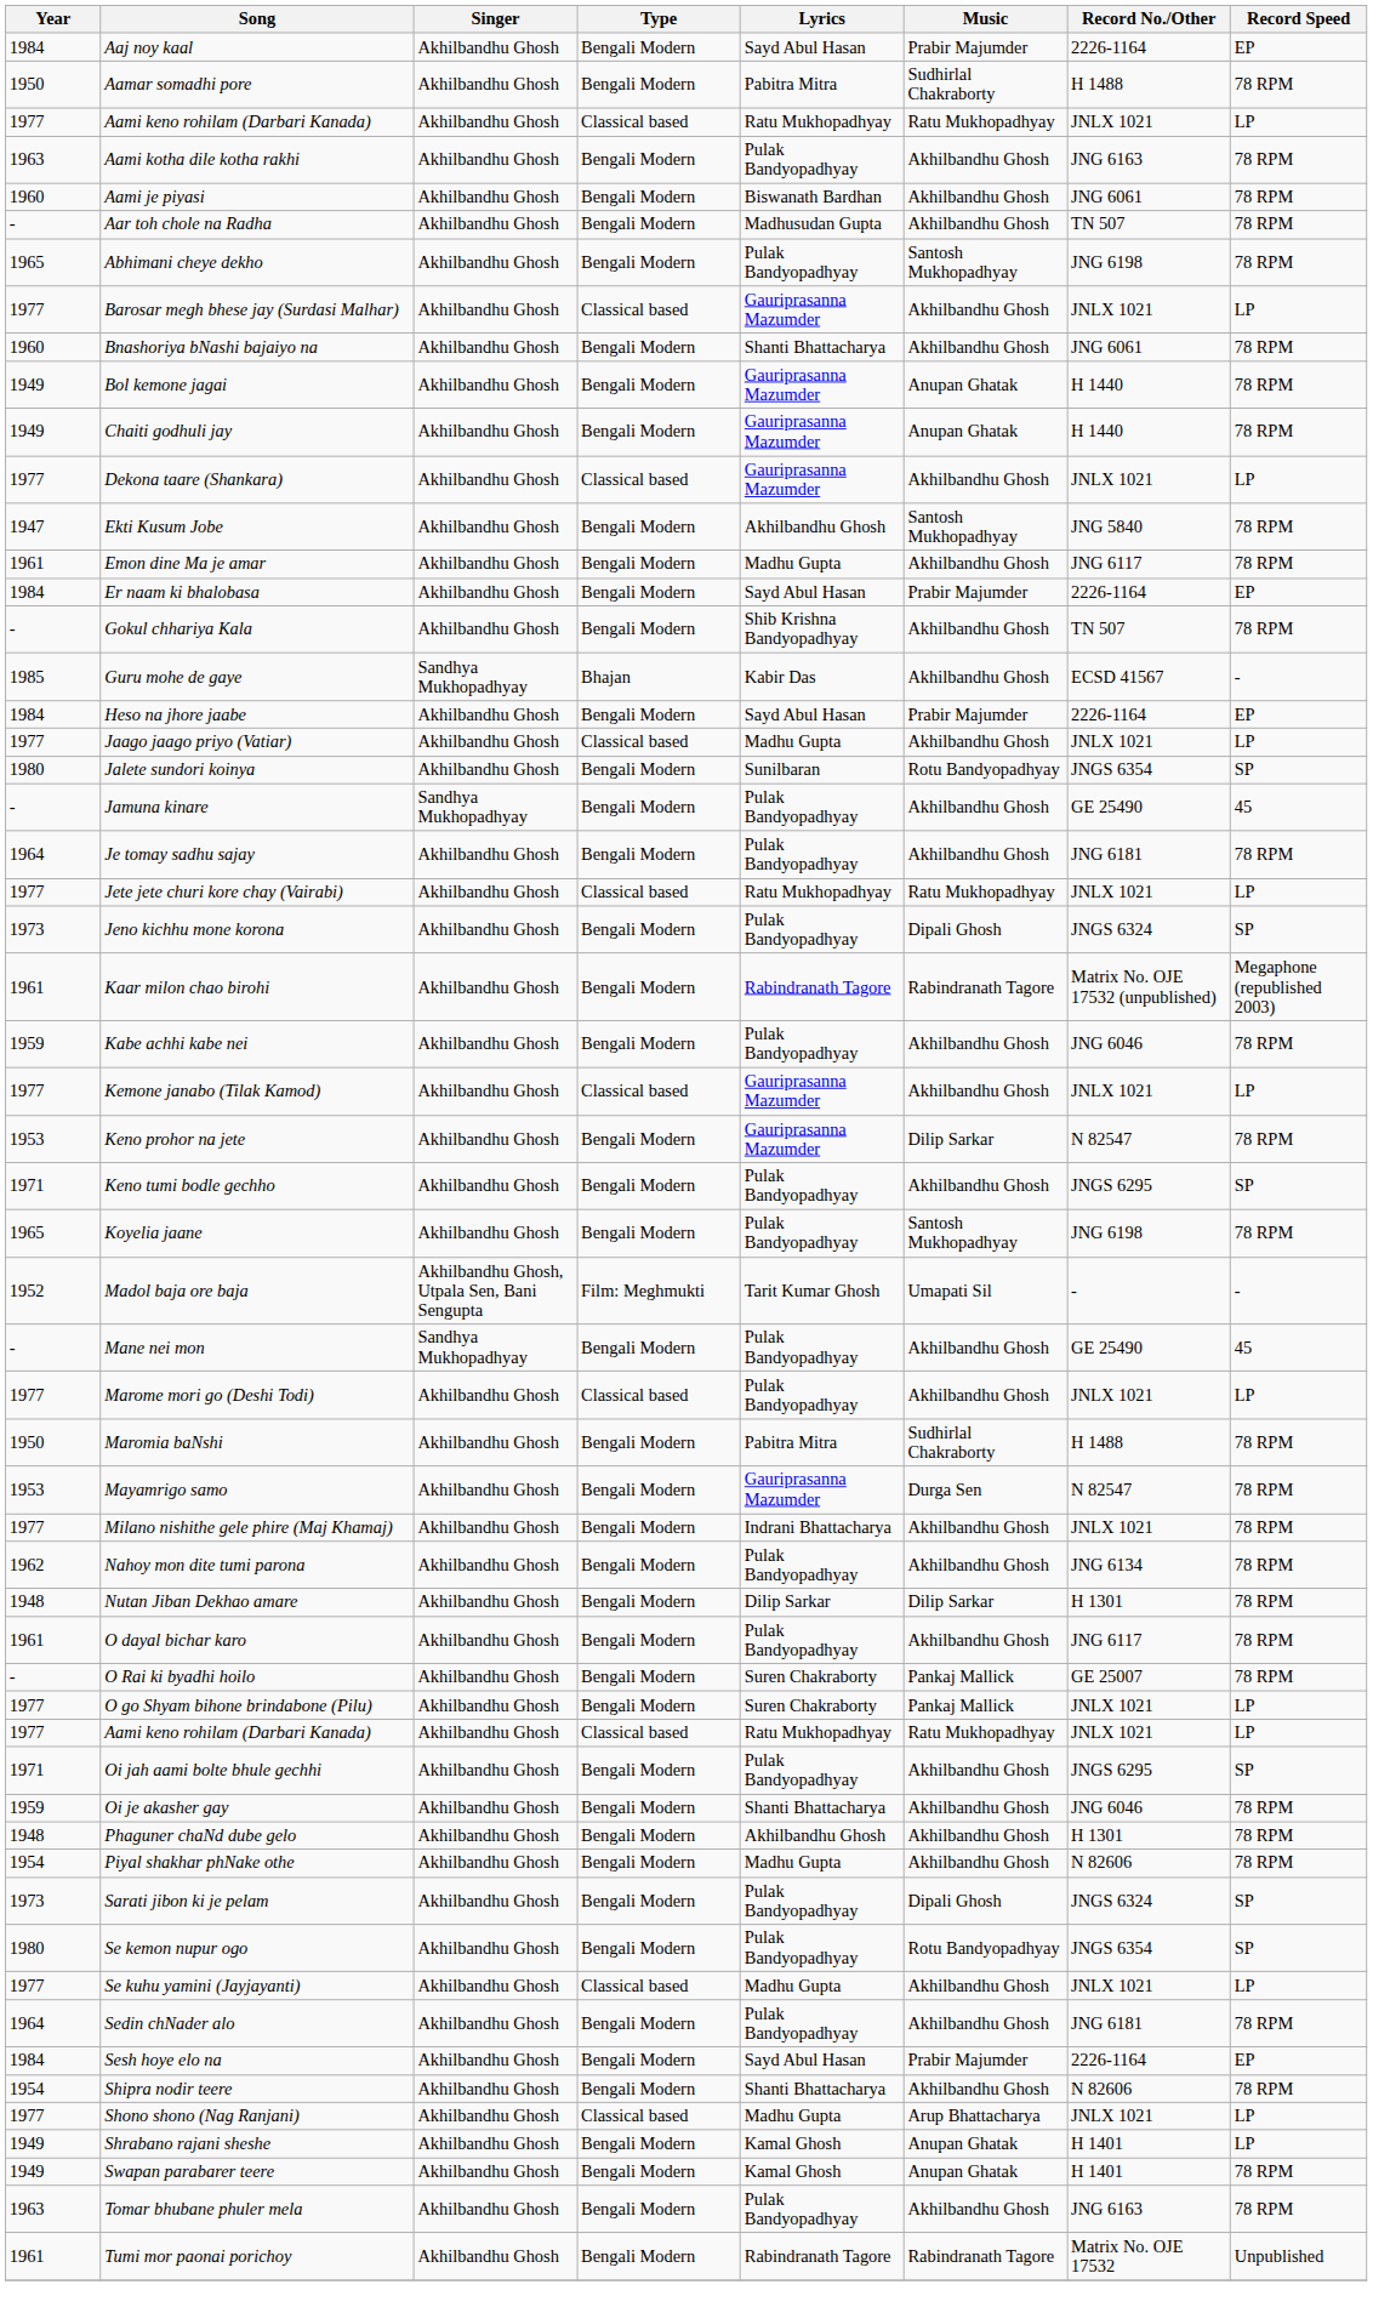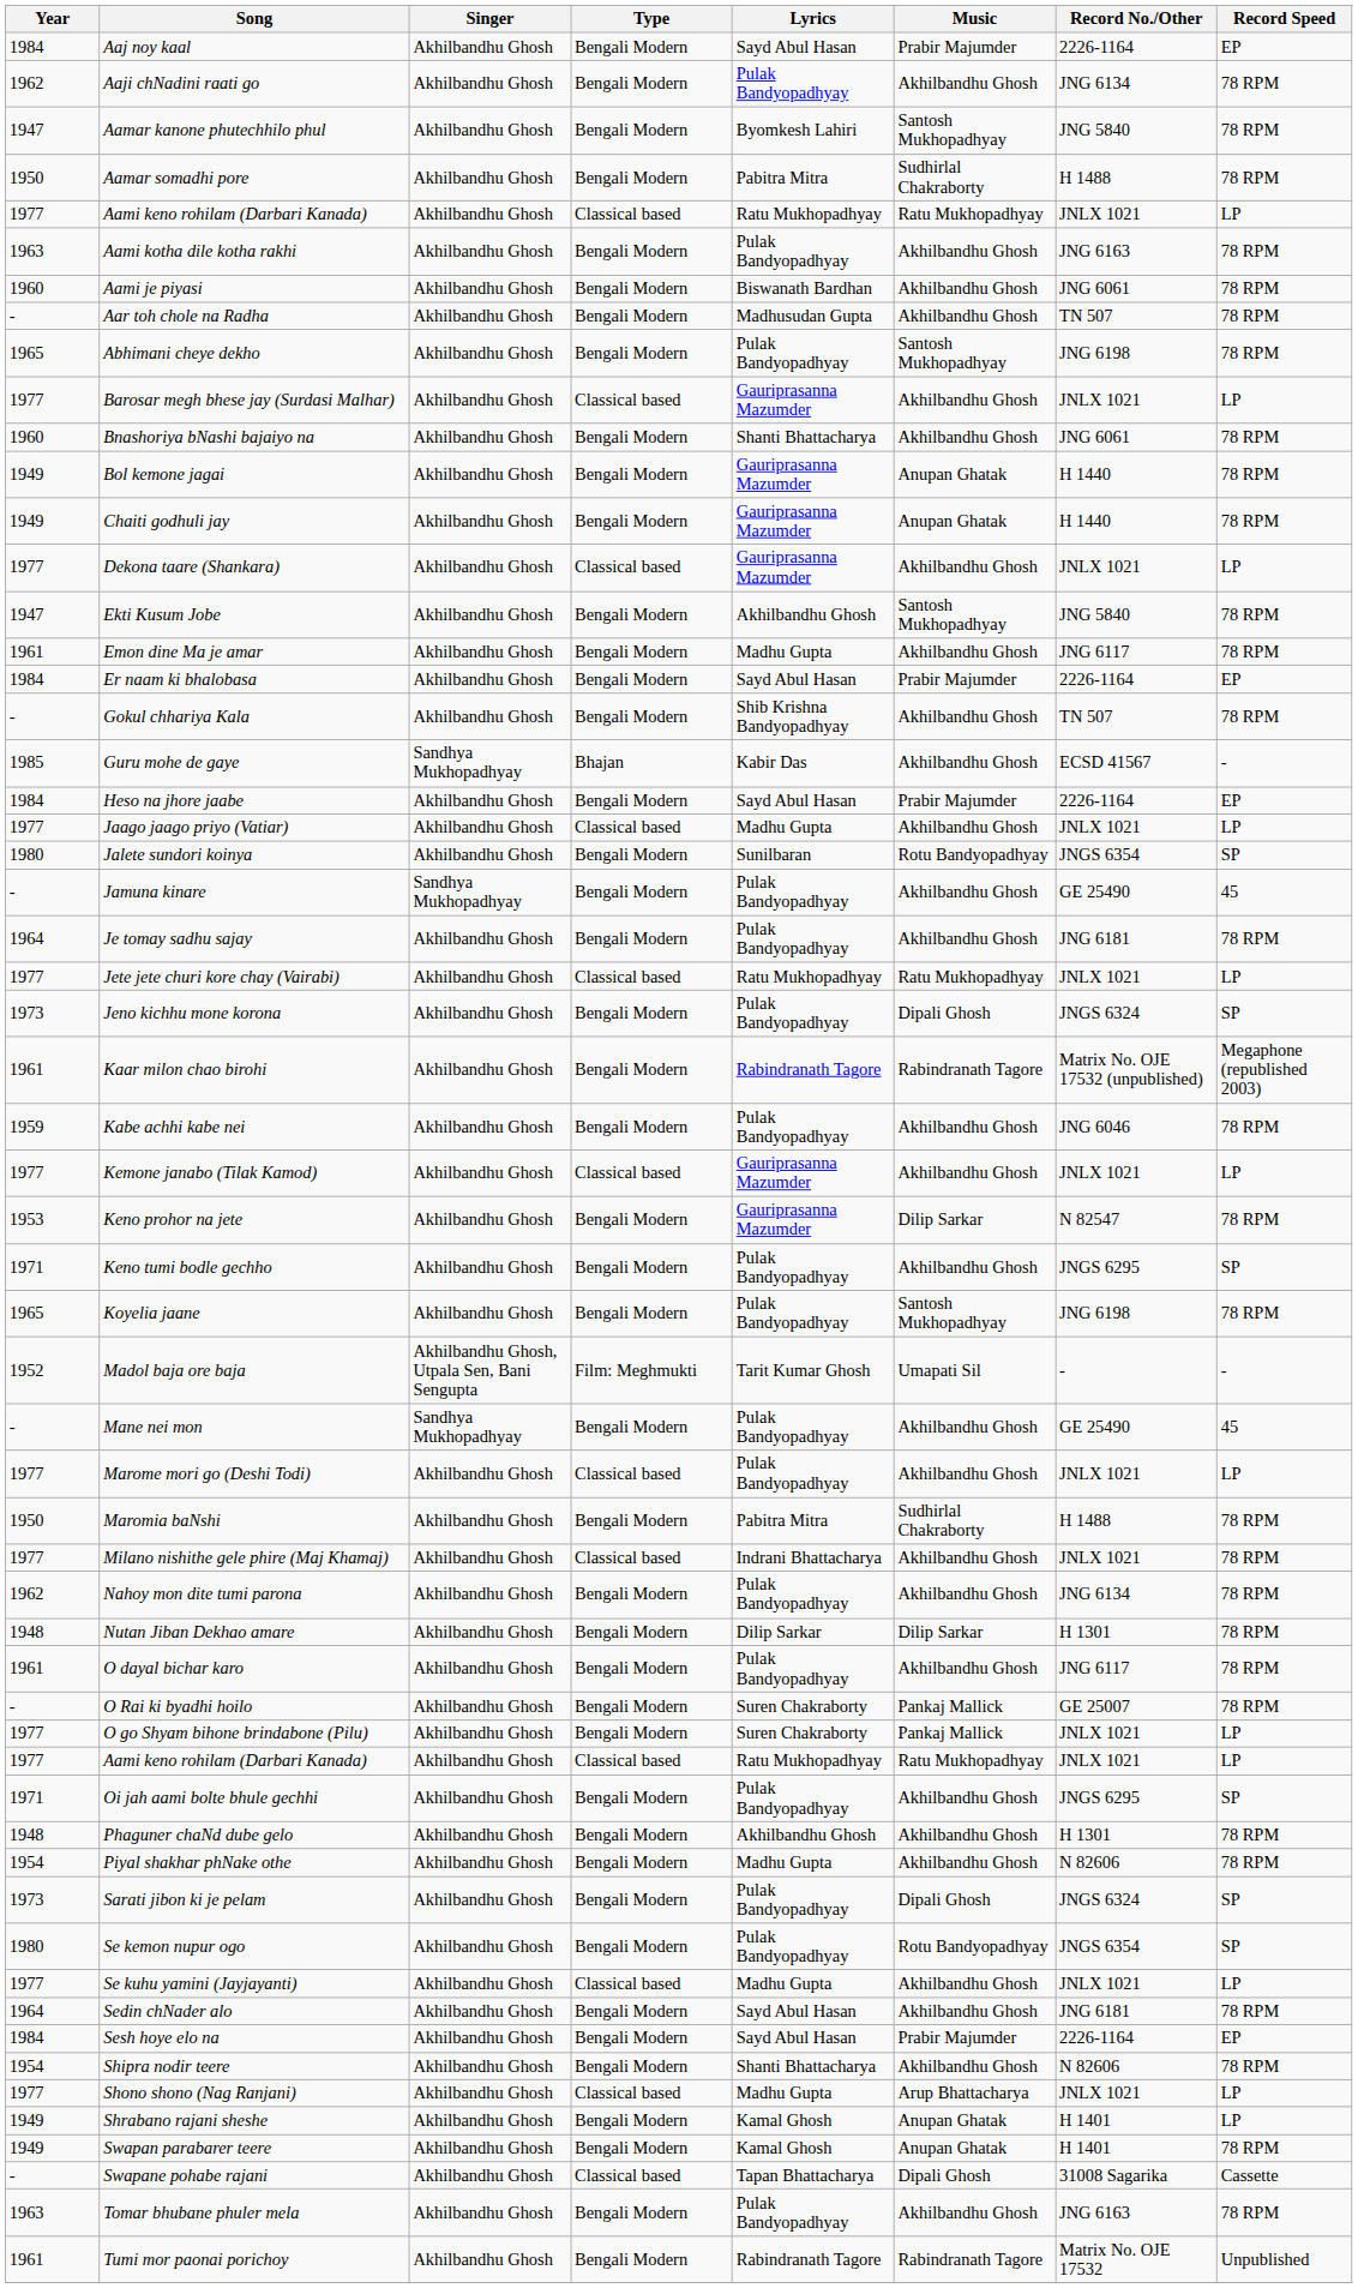 <table class="sortable wikitable">
 <tr>
 <th width="7%">Year</th>
 <th width="23%">Song</th>
 <th width="12%">Singer</th>
 <th width="12%">Type</th>
 <th width="12%">Lyrics</th>
 <th width="12%">Music</th>
 <th width="12%">Record No./Other</th>
 <th width="12%">Record Speed</th>
 </tr>
 <tr>
 <td>1984</td>
 <td><em>Aaj noy kaal</em></td>
 <td>Akhilbandhu Ghosh</td>
 <td>Bengali Modern</td>
 <td>Sayd Abul Hasan</td>
 <td>Prabir Majumder</td>
 <td>2226-1164</td>
 <td>EP</td>
+</tr>
+<tr>
+<td>1962</td>
+<td><em>Aaji chNadini raati go</em></td>
+<td>Akhilbandhu Ghosh</td>
+<td>Bengali Modern</td>
+<td><a href='#'>Pulak Bandyopadhyay</a></td>
+<td>Akhilbandhu Ghosh</td>
+<td>JNG 6134</td>
+<td>78 RPM</td>
+</tr>
+<tr>
+<td>1947</td>
+<td><em>Aamar kanone phutechhilo phul</em></td>
+<td>Akhilbandhu Ghosh</td>
+<td>Bengali Modern</td>
+<td>Byomkesh Lahiri</td>
+<td>Santosh Mukhopadhyay</td>
+<td>JNG 5840</td>
+<td>78 RPM</td>
 </tr>
 <tr>
 <td>1950</td>
 <td><em>Aamar somadhi pore</em></td>
 <td>Akhilbandhu Ghosh</td>
 <td>Bengali Modern</td>
 <td>Pabitra Mitra</td>
 <td>Sudhirlal Chakraborty</td>
 <td>H 1488</td>
 <td>78 RPM</td>
 </tr>
 <tr>
 <td>1977</td>
 <td><em>Aami keno rohilam (Darbari Kanada)</em></td>
 <td>Akhilbandhu Ghosh</td>
 <td>Classical based</td>
 <td>Ratu Mukhopadhyay</td>
 <td>Ratu Mukhopadhyay</td>
 <td>JNLX 1021</td>
 <td>LP</td>
 </tr>
 <tr>
 <td>1963</td>
 <td><em>Aami kotha dile kotha rakhi</em></td>
 <td>Akhilbandhu Ghosh</td>
 <td>Bengali Modern</td>
 <td>Pulak Bandyopadhyay</td>
 <td>Akhilbandhu Ghosh</td>
 <td>JNG 6163</td>
 <td>78 RPM</td>
 </tr>
 <tr>
 <td>1960</td>
 <td><em>Aami je piyasi</em></td>
 <td>Akhilbandhu Ghosh</td>
 <td>Bengali Modern</td>
 <td>Biswanath Bardhan</td>
 <td>Akhilbandhu Ghosh</td>
 <td>JNG 6061</td>
 <td>78 RPM</td>
 </tr>
 <tr>
 <td>-</td>
 <td><em>Aar toh chole na Radha</em></td>
 <td>Akhilbandhu Ghosh</td>
 <td>Bengali Modern</td>
 <td>Madhusudan Gupta</td>
 <td>Akhilbandhu Ghosh</td>
 <td>TN 507</td>
 <td>78 RPM</td>
 </tr>
 <tr>
 <td>1965</td>
 <td><em>Abhimani cheye dekho</em></td>
 <td>Akhilbandhu Ghosh</td>
 <td>Bengali Modern</td>
 <td>Pulak Bandyopadhyay</td>
 <td>Santosh Mukhopadhyay</td>
 <td>JNG 6198</td>
 <td>78 RPM</td>
 </tr>
 <tr>
 <td>1977</td>
 <td><em>Barosar megh bhese jay (Surdasi Malhar)</em></td>
 <td>Akhilbandhu Ghosh</td>
 <td>Classical based</td>
 <td><a href='#'>Gauriprasanna Mazumder</a></td>
 <td>Akhilbandhu Ghosh</td>
 <td>JNLX 1021</td>
 <td>LP</td>
 </tr>
 <tr>
 <td>1960</td>
 <td><em>Bnashoriya bNashi bajaiyo na</em></td>
 <td>Akhilbandhu Ghosh</td>
 <td>Bengali Modern</td>
 <td>Shanti Bhattacharya</td>
 <td>Akhilbandhu Ghosh</td>
 <td>JNG 6061</td>
 <td>78 RPM</td>
 </tr>
 <tr>
 <td>1949</td>
 <td><em>Bol kemone jagai</em></td>
 <td>Akhilbandhu Ghosh</td>
 <td>Bengali Modern</td>
 <td><a href='#'>Gauriprasanna Mazumder</a></td>
 <td>Anupan Ghatak</td>
 <td>H 1440</td>
 <td>78 RPM</td>
 </tr>
 <tr>
 <td>1949</td>
 <td><em>Chaiti godhuli jay</em></td>
 <td>Akhilbandhu Ghosh</td>
 <td>Bengali Modern</td>
 <td><a href='#'>Gauriprasanna Mazumder</a></td>
 <td>Anupan Ghatak</td>
 <td>H 1440</td>
 <td>78 RPM</td>
 </tr>
 <tr>
 <td>1977</td>
 <td><em>Dekona taare (Shankara)</em></td>
 <td>Akhilbandhu Ghosh</td>
 <td>Classical based</td>
 <td><a href='#'>Gauriprasanna Mazumder</a></td>
 <td>Akhilbandhu Ghosh</td>
 <td>JNLX 1021</td>
 <td>LP</td>
 </tr>
 <tr>
 <td>1947</td>
 <td><em>Ekti Kusum Jobe</em></td>
 <td>Akhilbandhu Ghosh</td>
 <td>Bengali Modern</td>
 <td>Akhilbandhu Ghosh</td>
 <td>Santosh Mukhopadhyay</td>
 <td>JNG 5840</td>
 <td>78 RPM</td>
 </tr>
 <tr>
 <td>1961</td>
 <td><em>Emon dine Ma je amar</em></td>
 <td>Akhilbandhu Ghosh</td>
 <td>Bengali Modern</td>
 <td>Madhu Gupta</td>
 <td>Akhilbandhu Ghosh</td>
 <td>JNG 6117</td>
 <td>78 RPM</td>
 </tr>
 <tr>
 <td>1984</td>
 <td><em>Er naam ki bhalobasa</em></td>
 <td>Akhilbandhu Ghosh</td>
 <td>Bengali Modern</td>
 <td>Sayd Abul Hasan</td>
 <td>Prabir Majumder</td>
 <td>2226-1164</td>
 <td>EP</td>
 </tr>
 <tr>
 <td>-</td>
 <td><em>Gokul chhariya Kala</em></td>
 <td>Akhilbandhu Ghosh</td>
 <td>Bengali Modern</td>
 <td>Shib Krishna Bandyopadhyay</td>
 <td>Akhilbandhu Ghosh</td>
 <td>TN 507</td>
 <td>78 RPM</td>
 </tr>
 <tr>
 <td>1985</td>
 <td><em>Guru mohe de gaye</em></td>
 <td>Sandhya Mukhopadhyay</td>
 <td>Bhajan</td>
 <td>Kabir Das</td>
 <td>Akhilbandhu Ghosh</td>
 <td>ECSD 41567</td>
 <td>-</td>
 </tr>
 <tr>
 <td>1984</td>
 <td><em>Heso na jhore jaabe</em></td>
 <td>Akhilbandhu Ghosh</td>
 <td>Bengali Modern</td>
 <td>Sayd Abul Hasan</td>
 <td>Prabir Majumder</td>
 <td>2226-1164</td>
 <td>EP</td>
 </tr>
 <tr>
 <td>1977</td>
 <td><em>Jaago jaago priyo (Vatiar)</em></td>
 <td>Akhilbandhu Ghosh</td>
 <td>Classical based</td>
 <td>Madhu Gupta</td>
 <td>Akhilbandhu Ghosh</td>
 <td>JNLX 1021</td>
 <td>LP</td>
 </tr>
 <tr>
 <td>1980</td>
 <td><em>Jalete sundori koinya</em></td>
 <td>Akhilbandhu Ghosh</td>
 <td>Bengali Modern</td>
 <td>Sunilbaran</td>
 <td>Rotu Bandyopadhyay</td>
 <td>JNGS 6354</td>
 <td>SP</td>
 </tr>
 <tr>
 <td>-</td>
 <td><em>Jamuna kinare</em></td>
 <td>Sandhya Mukhopadhyay</td>
 <td>Bengali Modern</td>
 <td>Pulak Bandyopadhyay</td>
 <td>Akhilbandhu Ghosh</td>
 <td>GE 25490</td>
 <td>45</td>
 </tr>
 <tr>
 <td>1964</td>
 <td><em>Je tomay sadhu sajay</em></td>
 <td>Akhilbandhu Ghosh</td>
 <td>Bengali Modern</td>
 <td>Pulak Bandyopadhyay</td>
 <td>Akhilbandhu Ghosh</td>
 <td>JNG 6181</td>
 <td>78 RPM</td>
 </tr>
 <tr>
 <td>1977</td>
 <td><em>Jete jete churi kore chay (Vairabi)</em></td>
 <td>Akhilbandhu Ghosh</td>
 <td>Classical based</td>
 <td>Ratu Mukhopadhyay</td>
 <td>Ratu Mukhopadhyay</td>
 <td>JNLX 1021</td>
 <td>LP</td>
 </tr>
 <tr>
 <td>1973</td>
 <td><em>Jeno kichhu mone korona</em></td>
 <td>Akhilbandhu Ghosh</td>
 <td>Bengali Modern</td>
 <td>Pulak Bandyopadhyay</td>
 <td>Dipali Ghosh</td>
 <td>JNGS 6324</td>
 <td>SP</td>
 </tr>
 <tr>
 <td>1961</td>
 <td><em>Kaar milon chao birohi</em></td>
 <td>Akhilbandhu Ghosh</td>
 <td>Bengali Modern</td>
 <td><a href='#'>Rabindranath Tagore</a></td>
 <td>Rabindranath Tagore</td>
 <td>Matrix No. OJE 17532 (unpublished)</td>
 <td>Megaphone (republished 2003)</td>
 </tr>
 <tr>
 <td>1959</td>
 <td><em>Kabe achhi kabe nei</em></td>
 <td>Akhilbandhu Ghosh</td>
 <td>Bengali Modern</td>
 <td>Pulak Bandyopadhyay</td>
 <td>Akhilbandhu Ghosh</td>
 <td>JNG 6046</td>
 <td>78 RPM</td>
 </tr>
 <tr>
 <td>1977</td>
 <td><em>Kemone janabo (Tilak Kamod)</em></td>
 <td>Akhilbandhu Ghosh</td>
 <td>Classical based</td>
 <td><a href='#'>Gauriprasanna Mazumder</a></td>
 <td>Akhilbandhu Ghosh</td>
 <td>JNLX 1021</td>
 <td>LP</td>
 </tr>
 <tr>
 <td>1953</td>
 <td><em>Keno prohor na jete</em></td>
 <td>Akhilbandhu Ghosh</td>
 <td>Bengali Modern</td>
 <td><a href='#'>Gauriprasanna Mazumder</a></td>
 <td>Dilip Sarkar</td>
 <td>N 82547</td>
 <td>78 RPM</td>
 </tr>
 <tr>
 <td>1971</td>
 <td><em>Keno tumi bodle gechho</em></td>
 <td>Akhilbandhu Ghosh</td>
 <td>Bengali Modern</td>
 <td>Pulak Bandyopadhyay</td>
 <td>Akhilbandhu Ghosh</td>
 <td>JNGS 6295</td>
 <td>SP</td>
 </tr>
 <tr>
 <td>1965</td>
 <td><em>Koyelia jaane</em></td>
 <td>Akhilbandhu Ghosh</td>
 <td>Bengali Modern</td>
 <td>Pulak Bandyopadhyay</td>
 <td>Santosh Mukhopadhyay</td>
 <td>JNG 6198</td>
 <td>78 RPM</td>
 </tr>
 <tr>
 <td>1952</td>
 <td><em>Madol baja ore baja</em></td>
 <td>Akhilbandhu Ghosh, Utpala Sen, Bani Sengupta</td>
 <td>Film: Meghmukti</td>
 <td>Tarit Kumar Ghosh</td>
 <td>Umapati Sil</td>
 <td>-</td>
 <td>-</td>
 </tr>
 <tr>
 <td>-</td>
 <td><em>Mane nei mon</em></td>
 <td>Sandhya Mukhopadhyay</td>
 <td>Bengali Modern</td>
 <td>Pulak Bandyopadhyay</td>
 <td>Akhilbandhu Ghosh</td>
 <td>GE 25490</td>
 <td>45</td>
 </tr>
 <tr>
 <td>1977</td>
 <td><em>Marome mori go (Deshi Todi)</em></td>
 <td>Akhilbandhu Ghosh</td>
 <td>Classical based</td>
 <td>Pulak Bandyopadhyay</td>
 <td>Akhilbandhu Ghosh</td>
 <td>JNLX 1021</td>
 <td>LP</td>
 </tr>
 <tr>
 <td>1950</td>
 <td><em>Maromia baNshi</em></td>
 <td>Akhilbandhu Ghosh</td>
 <td>Bengali Modern</td>
 <td>Pabitra Mitra</td>
 <td>Sudhirlal Chakraborty</td>
 <td>H 1488</td>
 <td>78 RPM</td>
 </tr>
 <tr>
-<td>1953</td>
-<td><em>Mayamrigo samo</em></td>
-<td>Akhilbandhu Ghosh</td>
-<td>Bengali Modern</td>
-<td><a href='#'>Gauriprasanna Mazumder</a></td>
-<td>Durga Sen</td>
-<td>N 82547</td>
-<td>78 RPM</td>
-</tr>
-<tr>
 <td>1977</td>
 <td><em>Milano nishithe gele phire (Maj Khamaj)</em></td>
 <td>Akhilbandhu Ghosh</td>
-<td>Bengali Modern</td>
+<td>Classical based</td>
 <td>Indrani Bhattacharya</td>
 <td>Akhilbandhu Ghosh</td>
 <td>JNLX 1021</td>
 <td>78 RPM</td>
 </tr>
 <tr>
 <td>1962</td>
 <td><em>Nahoy mon dite tumi parona</em></td>
 <td>Akhilbandhu Ghosh</td>
 <td>Bengali Modern</td>
 <td>Pulak Bandyopadhyay</td>
 <td>Akhilbandhu Ghosh</td>
 <td>JNG 6134</td>
 <td>78 RPM</td>
 </tr>
 <tr>
 <td>1948</td>
 <td><em>Nutan Jiban Dekhao amare</em></td>
 <td>Akhilbandhu Ghosh</td>
 <td>Bengali Modern</td>
 <td>Dilip Sarkar</td>
 <td>Dilip Sarkar</td>
 <td>H 1301</td>
 <td>78 RPM</td>
 </tr>
 <tr>
 <td>1961</td>
 <td><em>O dayal bichar karo</em></td>
 <td>Akhilbandhu Ghosh</td>
 <td>Bengali Modern</td>
 <td>Pulak Bandyopadhyay</td>
 <td>Akhilbandhu Ghosh</td>
 <td>JNG 6117</td>
 <td>78 RPM</td>
 </tr>
 <tr>
 <td>-</td>
 <td><em>O Rai ki byadhi hoilo</em></td>
 <td>Akhilbandhu Ghosh</td>
 <td>Bengali Modern</td>
 <td>Suren Chakraborty</td>
 <td>Pankaj Mallick</td>
 <td>GE 25007</td>
 <td>78 RPM</td>
 </tr>
 <tr>
 <td>1977</td>
 <td><em>O go Shyam bihone brindabone (Pilu)</em></td>
 <td>Akhilbandhu Ghosh</td>
 <td>Bengali Modern</td>
 <td>Suren Chakraborty</td>
 <td>Pankaj Mallick</td>
 <td>JNLX 1021</td>
 <td>LP</td>
 </tr>
 <tr>
 <td>1977</td>
 <td><em>Aami keno rohilam (Darbari Kanada)</em></td>
 <td>Akhilbandhu Ghosh</td>
 <td>Classical based</td>
 <td>Ratu Mukhopadhyay</td>
 <td>Ratu Mukhopadhyay</td>
 <td>JNLX 1021</td>
 <td>LP</td>
 </tr>
 <tr>
 <td>1971</td>
 <td><em>Oi jah aami bolte bhule gechhi</em></td>
 <td>Akhilbandhu Ghosh</td>
 <td>Bengali Modern</td>
 <td>Pulak Bandyopadhyay</td>
 <td>Akhilbandhu Ghosh</td>
 <td>JNGS 6295</td>
 <td>SP</td>
 </tr>
 <tr>
-<td>1959</td>
-<td><em>Oi je akasher gay</em></td>
-<td>Akhilbandhu Ghosh</td>
-<td>Bengali Modern</td>
-<td>Shanti Bhattacharya</td>
-<td>Akhilbandhu Ghosh</td>
-<td>JNG 6046</td>
-<td>78 RPM</td>
-</tr>
-<tr>
 <td>1948</td>
 <td><em>Phaguner chaNd dube gelo</em></td>
 <td>Akhilbandhu Ghosh</td>
 <td>Bengali Modern</td>
 <td>Akhilbandhu Ghosh</td>
 <td>Akhilbandhu Ghosh</td>
 <td>H 1301</td>
 <td>78 RPM</td>
 </tr>
 <tr>
 <td>1954</td>
 <td><em>Piyal shakhar phNake othe</em></td>
 <td>Akhilbandhu Ghosh</td>
 <td>Bengali Modern</td>
 <td>Madhu Gupta</td>
 <td>Akhilbandhu Ghosh</td>
 <td>N 82606</td>
 <td>78 RPM</td>
 </tr>
 <tr>
 <td>1973</td>
 <td><em>Sarati jibon ki je pelam</em></td>
 <td>Akhilbandhu Ghosh</td>
 <td>Bengali Modern</td>
 <td>Pulak Bandyopadhyay</td>
 <td>Dipali Ghosh</td>
 <td>JNGS 6324</td>
 <td>SP</td>
 </tr>
 <tr>
 <td>1980</td>
 <td><em>Se kemon nupur ogo</em></td>
 <td>Akhilbandhu Ghosh</td>
 <td>Bengali Modern</td>
 <td>Pulak Bandyopadhyay</td>
 <td>Rotu Bandyopadhyay</td>
 <td>JNGS 6354</td>
 <td>SP</td>
 </tr>
 <tr>
 <td>1977</td>
 <td><em>Se kuhu yamini (Jayjayanti)</em></td>
 <td>Akhilbandhu Ghosh</td>
 <td>Classical based</td>
 <td>Madhu Gupta</td>
 <td>Akhilbandhu Ghosh</td>
 <td>JNLX 1021</td>
 <td>LP</td>
 </tr>
 <tr>
 <td>1964</td>
 <td><em>Sedin chNader alo</em></td>
 <td>Akhilbandhu Ghosh</td>
 <td>Bengali Modern</td>
-<td>Pulak Bandyopadhyay</td>
+<td>Sayd Abul Hasan</td>
 <td>Akhilbandhu Ghosh</td>
 <td>JNG 6181</td>
 <td>78 RPM</td>
 </tr>
 <tr>
 <td>1984</td>
 <td><em>Sesh hoye elo na</em></td>
 <td>Akhilbandhu Ghosh</td>
 <td>Bengali Modern</td>
 <td>Sayd Abul Hasan</td>
 <td>Prabir Majumder</td>
 <td>2226-1164</td>
 <td>EP</td>
 </tr>
 <tr>
 <td>1954</td>
 <td><em>Shipra nodir teere</em></td>
 <td>Akhilbandhu Ghosh</td>
 <td>Bengali Modern</td>
 <td>Shanti Bhattacharya</td>
 <td>Akhilbandhu Ghosh</td>
 <td>N 82606</td>
 <td>78 RPM</td>
 </tr>
 <tr>
 <td>1977</td>
 <td><em>Shono shono (Nag Ranjani)</em></td>
 <td>Akhilbandhu Ghosh</td>
 <td>Classical based</td>
 <td>Madhu Gupta</td>
 <td>Arup Bhattacharya</td>
 <td>JNLX 1021</td>
 <td>LP</td>
 </tr>
 <tr>
 <td>1949</td>
 <td><em>Shrabano rajani sheshe </em></td>
 <td>Akhilbandhu Ghosh</td>
 <td>Bengali Modern</td>
 <td>Kamal Ghosh</td>
 <td>Anupan Ghatak</td>
 <td>H 1401</td>
 <td>LP</td>
 </tr>
 <tr>
 <td>1949</td>
 <td><em>Swapan parabarer teere</em></td>
 <td>Akhilbandhu Ghosh</td>
 <td>Bengali Modern</td>
 <td>Kamal Ghosh</td>
 <td>Anupan Ghatak</td>
 <td>H 1401</td>
 <td>78 RPM</td>
 </tr>
 <tr>
+<td>-</td>
+<td><em>Swapane pohabe rajani</em></td>
+<td>Akhilbandhu Ghosh</td>
+<td>Classical based</td>
+<td>Tapan Bhattacharya</td>
+<td>Dipali Ghosh</td>
+<td>31008 Sagarika</td>
+<td>Cassette</td>
+</tr>
+<tr>
 <td>1963</td>
 <td><em>Tomar bhubane phuler mela</em></td>
 <td>Akhilbandhu Ghosh</td>
 <td>Bengali Modern</td>
 <td>Pulak Bandyopadhyay</td>
 <td>Akhilbandhu Ghosh</td>
 <td>JNG 6163</td>
 <td>78 RPM</td>
 </tr>
 <tr>
 <td>1961</td>
 <td><em>Tumi mor paonai porichoy</em></td>
 <td>Akhilbandhu Ghosh</td>
 <td>Bengali Modern</td>
 <td>Rabindranath Tagore</td>
 <td>Rabindranath Tagore</td>
 <td>Matrix No. OJE 17532</td>
 <td>Unpublished</td>
 </tr>
 <tr>
 </tr>
 </table>
